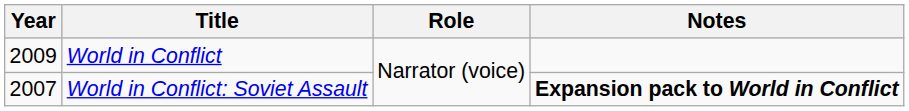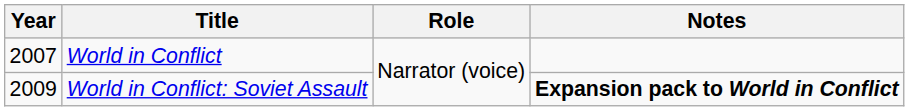 <table class="wikitable sortable">
 <tr>
 <th>Year</th>
 <th>Title</th>
 <th>Role</th>
 <th class="unsortable">Notes</th>
 </tr>
 <tr>
-<td>2009</td>
+<td>2007</td>
 <td><em><a href='#'>World in Conflict</a></em></td>
 <td rowspan=2>Narrator (voice)</td>
 <td></td>
 </tr>
 <tr>
-<td>2007</td>
+<td>2009</td>
 <td><em><a href='#'>World in Conflict: Soviet Assault</a></em></td>
 <td><strong>Expansion pack to <em>World in Conflict</em></strong></td>
 </tr>
 </table>
